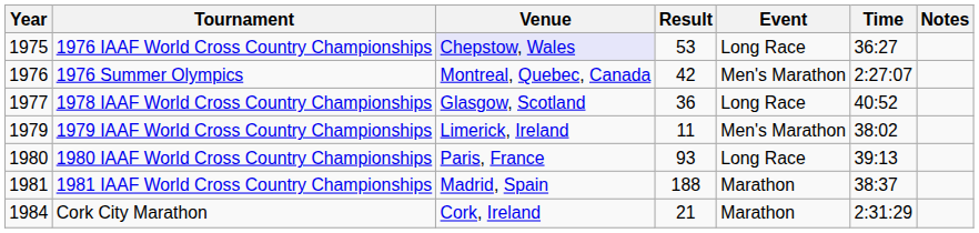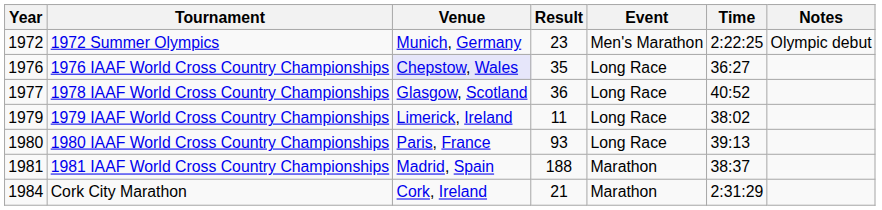 <table class="wikitable" style="font-size: 95%;">
 <tr>
 <th>Year</th>
 <th>Tournament</th>
 <th>Venue</th>
 <th>Result</th>
 <th>Event</th>
 <th>Time</th>
 <th>Notes</th>
 </tr>
 <tr>
-<td>1975</td>
-<td><a href='#'>1976 IAAF World Cross Country Championships</a></td>
-<td style="background: lavender;"><a href='#'>Chepstow</a>, <a href='#'>Wales</a></td>
-<td align="center">53</td>
-<td>Long Race</td>
-<td>36:27</td>
-<td></td>
+<td>1972</td>
+<td><a href='#'>1972 Summer Olympics</a></td>
+<td><a href='#'>Munich</a>, <a href='#'>Germany</a></td>
+<td align="center">23</td>
+<td>Men's Marathon</td>
+<td>2:22:25</td>
+<td>Olympic debut </td>
 </tr>
 <tr>
 <td>1976</td>
-<td><a href='#'>1976 Summer Olympics</a></td>
-<td><a href='#'>Montreal</a>, <a href='#'>Quebec</a>, <a href='#'>Canada</a></td>
-<td align="center">42</td>
-<td>Men's Marathon</td>
-<td>2:27:07</td>
+<td><a href='#'>1976 IAAF World Cross Country Championships</a></td>
+<td style="background: lavender;"><a href='#'>Chepstow</a>, <a href='#'>Wales</a></td>
+<td align="center">35</td>
+<td>Long Race</td>
+<td>36:27</td>
 <td></td>
 </tr>
 <tr>
 <td>1977</td>
 <td><a href='#'>1978 IAAF World Cross Country Championships</a></td>
 <td><a href='#'>Glasgow</a>, <a href='#'>Scotland</a></td>
 <td align="center">36</td>
 <td>Long Race</td>
 <td>40:52</td>
 <td></td>
 </tr>
 <tr>
 <td>1979</td>
 <td><a href='#'>1979 IAAF World Cross Country Championships</a></td>
 <td><a href='#'>Limerick</a>, <a href='#'>Ireland</a></td>
 <td align="center">11</td>
-<td>Men's Marathon</td>
+<td>Long Race</td>
 <td>38:02</td>
 <td></td>
 </tr>
 <tr>
 <td>1980</td>
 <td><a href='#'>1980 IAAF World Cross Country Championships</a></td>
 <td><a href='#'>Paris</a>, <a href='#'>France</a></td>
 <td align="center">93</td>
 <td>Long Race</td>
 <td>39:13</td>
 <td></td>
 </tr>
 <tr>
 <td>1981</td>
 <td><a href='#'>1981 IAAF World Cross Country Championships</a></td>
 <td><a href='#'>Madrid</a>, <a href='#'>Spain</a></td>
 <td align="center">188</td>
 <td>Marathon</td>
 <td>38:37</td>
 <td></td>
 </tr>
 <tr>
 <td>1984</td>
 <td>Cork City Marathon</td>
 <td><a href='#'>Cork</a>, <a href='#'>Ireland</a></td>
 <td align="center">21</td>
 <td>Marathon</td>
 <td>2:31:29</td>
 <td></td>
 </tr>
 </table>
